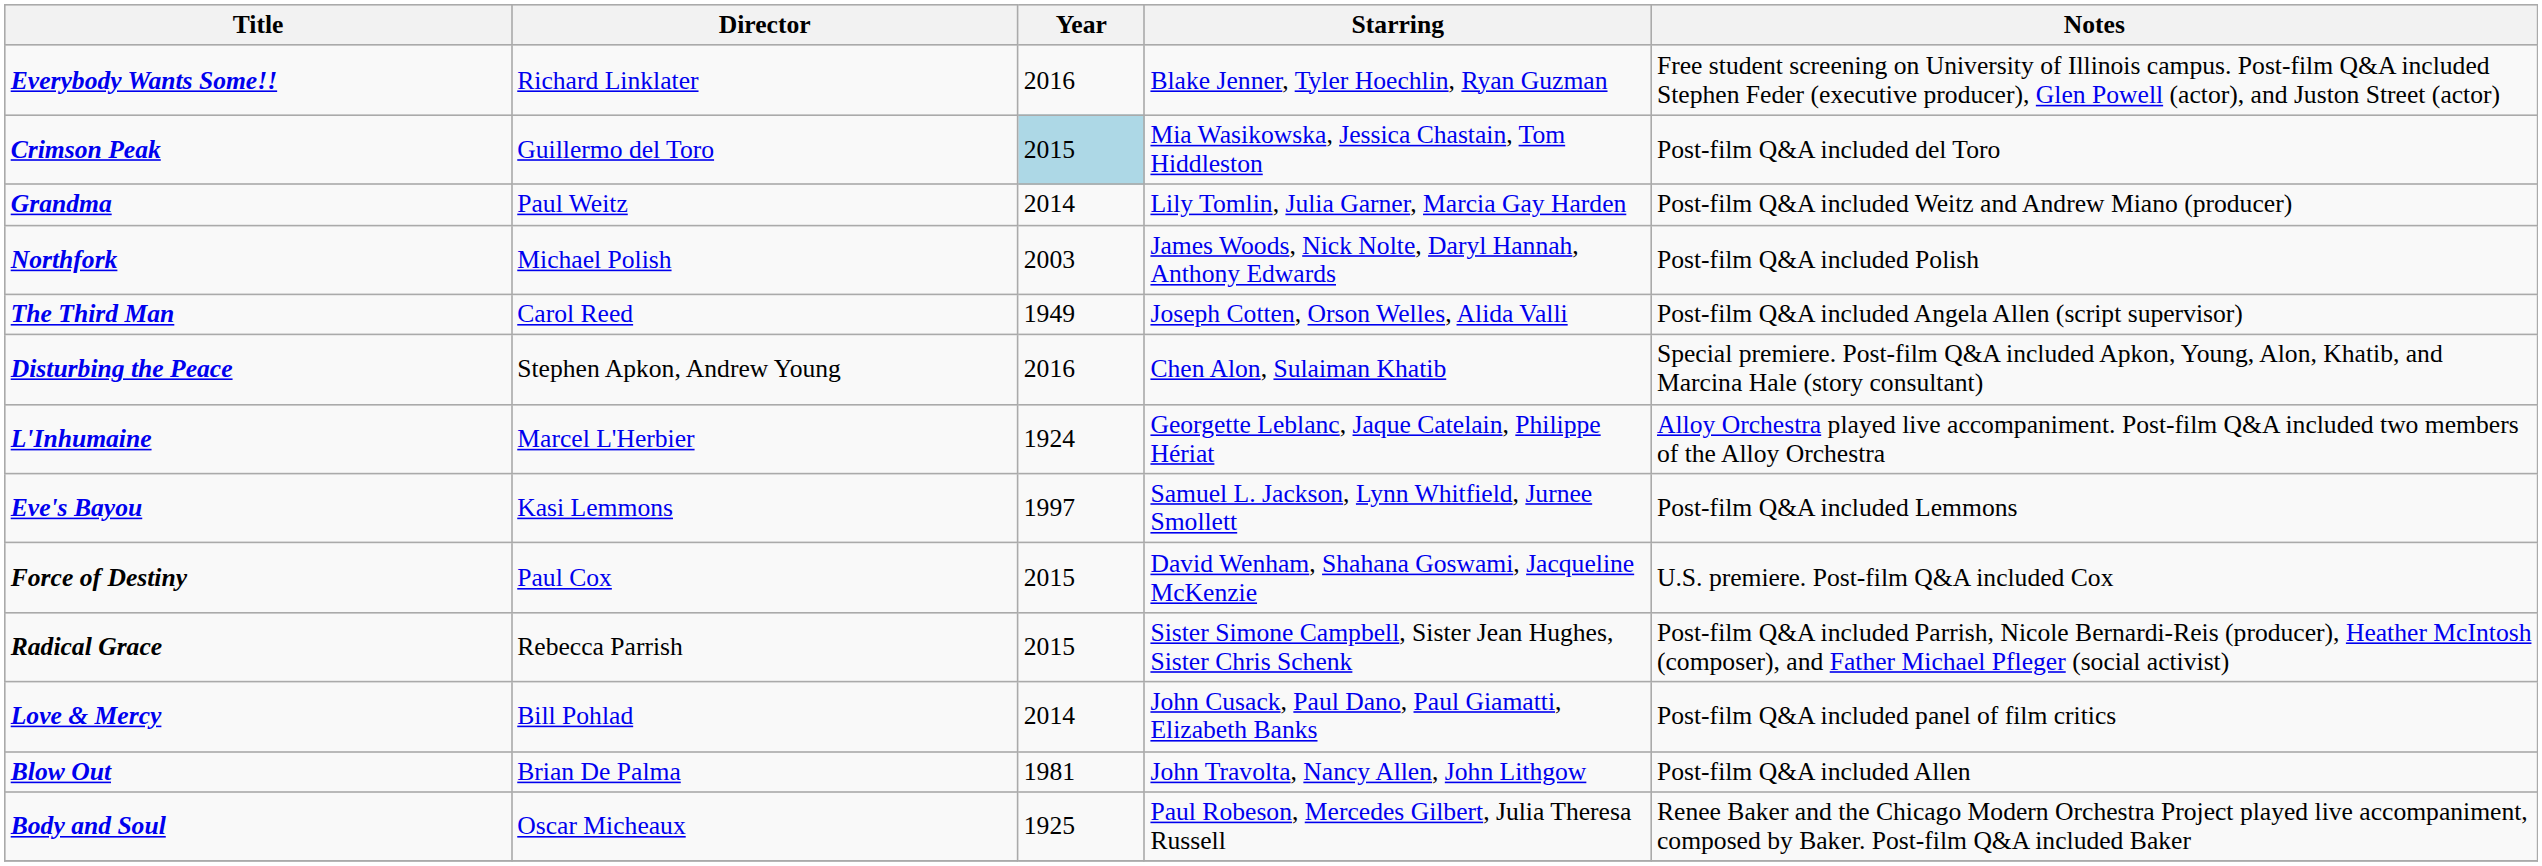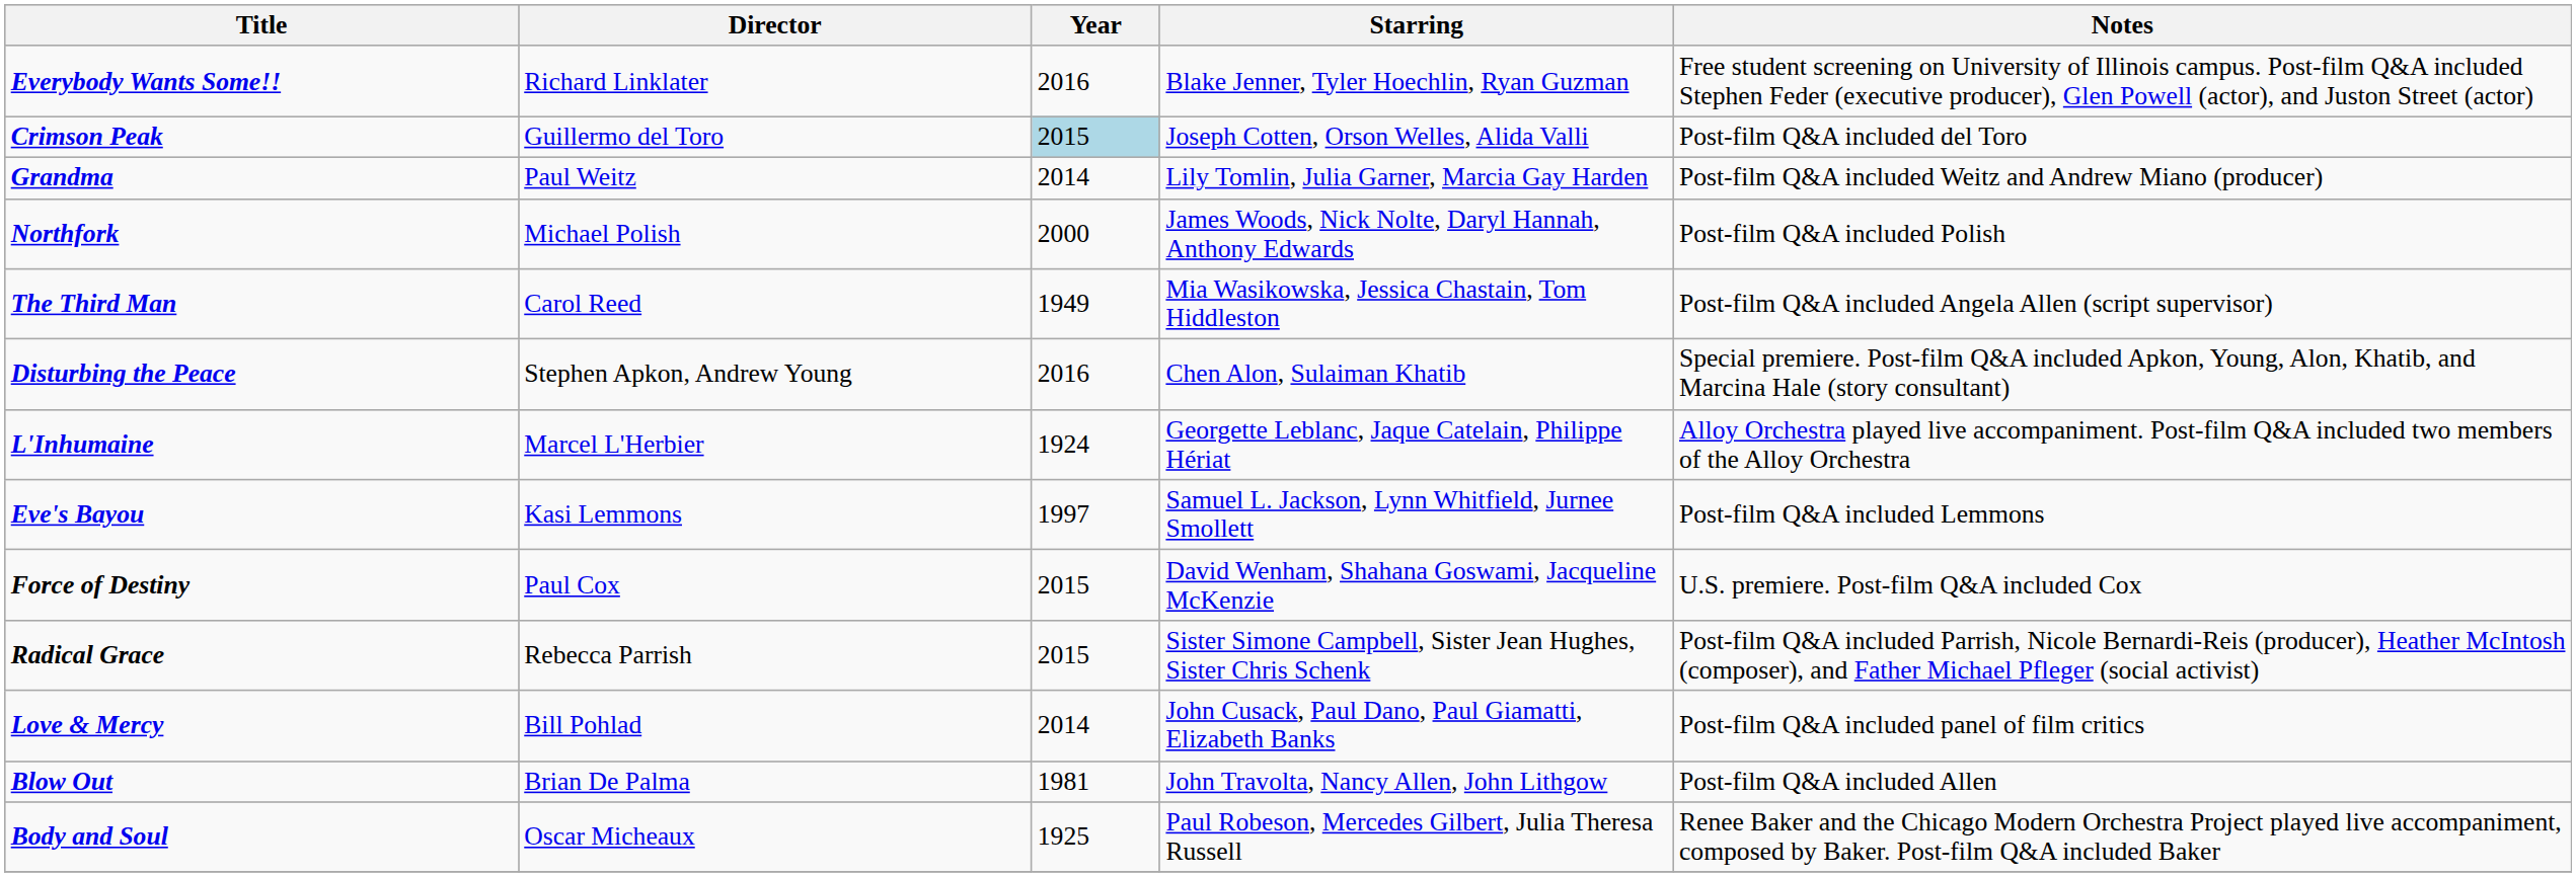 <table class="wikitable sortable" style="width:100%;">
 <tr>
 <th style="width:20%;">Title</th>
 <th style="width:20%;">Director</th>
 <th style="width:5%;">Year</th>
 <th style="width:20%;">Starring</th>
 <th style="width:35%;">Notes</th>
 </tr>
 <tr>
 <td><strong><em><a href='#'>Everybody Wants Some!!</a></em></strong></td>
 <td><a href='#'>Richard Linklater</a></td>
 <td>2016</td>
 <td><a href='#'>Blake Jenner</a>, <a href='#'>Tyler Hoechlin</a>, <a href='#'>Ryan Guzman</a></td>
 <td>Free student screening on University of Illinois campus. Post-film Q&A included Stephen Feder (executive producer), <a href='#'>Glen Powell</a> (actor), and Juston Street (actor)</td>
 </tr>
 <tr>
 <td><strong><em><a href='#'>Crimson Peak</a></em></strong></td>
 <td><a href='#'>Guillermo del Toro</a></td>
 <td style="background: lightblue;">2015</td>
-<td><a href='#'>Mia Wasikowska</a>, <a href='#'>Jessica Chastain</a>, <a href='#'>Tom Hiddleston</a></td>
+<td><a href='#'>Joseph Cotten</a>, <a href='#'>Orson Welles</a>, <a href='#'>Alida Valli</a></td>
 <td>Post-film Q&A included del Toro</td>
 </tr>
 <tr>
 <td><strong><em><a href='#'>Grandma</a></em></strong></td>
 <td><a href='#'>Paul Weitz</a></td>
 <td>2014</td>
 <td><a href='#'>Lily Tomlin</a>, <a href='#'>Julia Garner</a>, <a href='#'>Marcia Gay Harden</a></td>
 <td>Post-film Q&A included Weitz and Andrew Miano (producer)</td>
 </tr>
 <tr>
 <td><strong><em><a href='#'>Northfork</a></em></strong></td>
 <td><a href='#'>Michael Polish</a></td>
-<td>2003</td>
+<td>2000</td>
 <td><a href='#'>James Woods</a>, <a href='#'>Nick Nolte</a>, <a href='#'>Daryl Hannah</a>, <a href='#'>Anthony Edwards</a></td>
 <td>Post-film Q&A included Polish</td>
 </tr>
 <tr>
 <td><strong><em><a href='#'>The Third Man</a></em></strong></td>
 <td><a href='#'>Carol Reed</a></td>
 <td>1949</td>
-<td><a href='#'>Joseph Cotten</a>, <a href='#'>Orson Welles</a>, <a href='#'>Alida Valli</a></td>
+<td><a href='#'>Mia Wasikowska</a>, <a href='#'>Jessica Chastain</a>, <a href='#'>Tom Hiddleston</a></td>
 <td>Post-film Q&A included Angela Allen (script supervisor)</td>
 </tr>
 <tr>
 <td><strong><em><a href='#'>Disturbing the Peace</a></em></strong></td>
 <td>Stephen Apkon, Andrew Young</td>
 <td>2016</td>
 <td><a href='#'>Chen Alon</a>, <a href='#'>Sulaiman Khatib</a></td>
 <td>Special premiere. Post-film Q&A included Apkon, Young, Alon, Khatib, and Marcina Hale (story consultant)</td>
 </tr>
 <tr>
 <td><strong><em><a href='#'>L'Inhumaine</a></em></strong></td>
 <td><a href='#'>Marcel L'Herbier</a></td>
 <td>1924</td>
 <td><a href='#'>Georgette Leblanc</a>, <a href='#'>Jaque Catelain</a>, <a href='#'>Philippe Hériat</a></td>
 <td><a href='#'>Alloy Orchestra</a> played live accompaniment. Post-film Q&A included two members of the Alloy Orchestra</td>
 </tr>
 <tr>
 <td><strong><em><a href='#'>Eve's Bayou</a></em></strong></td>
 <td><a href='#'>Kasi Lemmons</a></td>
 <td>1997</td>
 <td><a href='#'>Samuel L. Jackson</a>, <a href='#'>Lynn Whitfield</a>, <a href='#'>Jurnee Smollett</a></td>
 <td>Post-film Q&A included Lemmons</td>
 </tr>
 <tr>
 <td><strong><em>Force of Destiny</em></strong></td>
 <td><a href='#'>Paul Cox</a></td>
 <td>2015</td>
 <td><a href='#'>David Wenham</a>, <a href='#'>Shahana Goswami</a>, <a href='#'>Jacqueline McKenzie</a></td>
 <td>U.S. premiere. Post-film Q&A included Cox</td>
 </tr>
 <tr>
 <td><strong><em>Radical Grace</em></strong></td>
 <td>Rebecca Parrish</td>
 <td>2015</td>
 <td><a href='#'>Sister Simone Campbell</a>, Sister Jean Hughes, <a href='#'>Sister Chris Schenk</a></td>
 <td>Post-film Q&A included Parrish, Nicole Bernardi-Reis (producer), <a href='#'>Heather McIntosh</a> (composer), and <a href='#'>Father Michael Pfleger</a> (social activist)</td>
 </tr>
 <tr>
 <td><strong><em><a href='#'>Love & Mercy</a></em></strong></td>
 <td><a href='#'>Bill Pohlad</a></td>
 <td>2014</td>
 <td><a href='#'>John Cusack</a>, <a href='#'>Paul Dano</a>, <a href='#'>Paul Giamatti</a>, <a href='#'>Elizabeth Banks</a></td>
 <td>Post-film Q&A included panel of film critics</td>
 </tr>
 <tr>
 <td><strong><em><a href='#'>Blow Out</a></em></strong></td>
 <td><a href='#'>Brian De Palma</a></td>
 <td>1981</td>
 <td><a href='#'>John Travolta</a>, <a href='#'>Nancy Allen</a>, <a href='#'>John Lithgow</a></td>
 <td>Post-film Q&A included Allen</td>
 </tr>
 <tr>
 <td><strong><em><a href='#'>Body and Soul</a></em></strong></td>
 <td><a href='#'>Oscar Micheaux</a></td>
 <td>1925</td>
 <td><a href='#'>Paul Robeson</a>, <a href='#'>Mercedes Gilbert</a>, Julia Theresa Russell</td>
 <td>Renee Baker and the Chicago Modern Orchestra Project played live accompaniment, composed by Baker. Post-film Q&A included Baker</td>
 </tr>
 <tr>
 </tr>
 </table>
